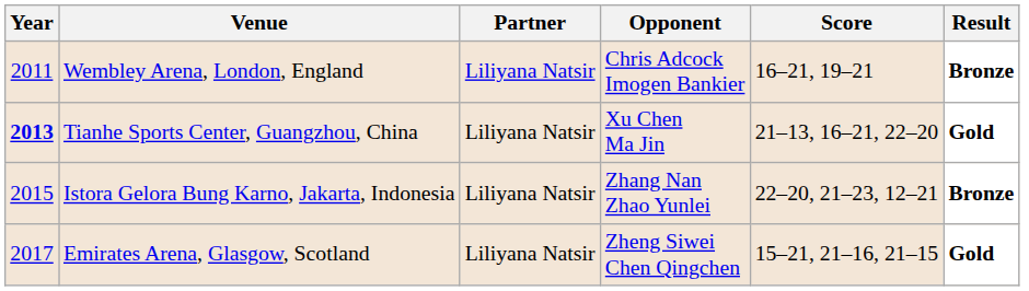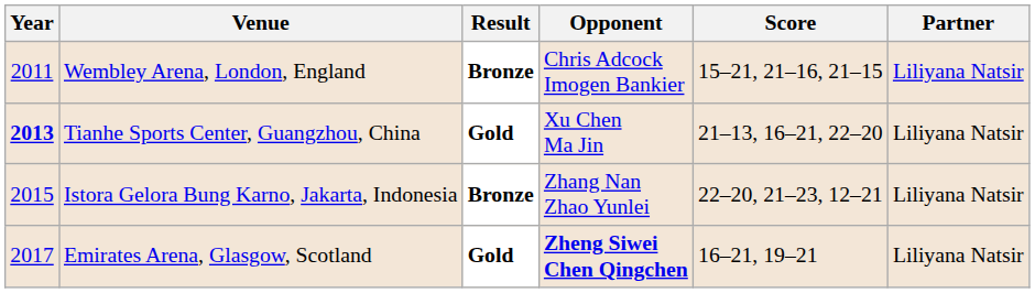 <table class="sortable wikitable" style="font-size: 90%">
 <tr>
 <th>Year</th>
 <th>Venue</th>
-<th>Partner</th>
+<th>Result</th>
 <th>Opponent</th>
 <th>Score</th>
-<th>Result</th>
+<th>Partner</th>
 </tr>
 <tr style="background:#F3E6D7">
 <td align="center"><a href='#'>2011</a></td>
 <td align="left"><a href='#'>Wembley Arena</a>, <a href='#'>London</a>, England</td>
+<td style="text-align:left; background:white"> <strong>Bronze</strong></td>
+<td align="left"> <a href='#'>Chris Adcock</a> <br>  <a href='#'>Imogen Bankier</a></td>
+<td align="left">15–21, 21–16, 21–15</td>
 <td align="left"> <a href='#'>Liliyana Natsir</a></td>
-<td align="left"> <a href='#'>Chris Adcock</a> <br>  <a href='#'>Imogen Bankier</a></td>
-<td align="left">16–21, 19–21</td>
-<td style="text-align:left; background:white"> <strong>Bronze</strong></td>
 </tr>
 <tr style="background:#F3E6D7">
 <td align="center"><strong><a href='#'>2013</a></strong></td>
 <td align="left"><a href='#'>Tianhe Sports Center</a>, <a href='#'>Guangzhou</a>, China</td>
-<td align="left"> Liliyana Natsir</td>
+<td style="text-align:left; background:white"> <strong>Gold</strong></td>
 <td align="left"> <a href='#'>Xu Chen</a> <br>  <a href='#'>Ma Jin</a></td>
 <td align="left">21–13, 16–21, 22–20</td>
-<td style="text-align:left; background:white"> <strong>Gold</strong></td>
+<td align="left"> Liliyana Natsir</td>
 </tr>
 <tr style="background:#F3E6D7">
 <td align="center"><a href='#'>2015</a></td>
 <td align="left"><a href='#'>Istora Gelora Bung Karno</a>, <a href='#'>Jakarta</a>, Indonesia</td>
-<td align="left"> Liliyana Natsir</td>
+<td style="text-align:left; background:white"> <strong>Bronze</strong></td>
 <td align="left"> <a href='#'>Zhang Nan</a> <br>  <a href='#'>Zhao Yunlei</a></td>
 <td align="left">22–20, 21–23, 12–21</td>
-<td style="text-align:left; background:white"> <strong>Bronze</strong></td>
+<td align="left"> Liliyana Natsir</td>
 </tr>
 <tr style="background:#F3E6D7">
 <td align="center"><a href='#'>2017</a></td>
 <td align="left"><a href='#'>Emirates Arena</a>, <a href='#'>Glasgow</a>, Scotland</td>
+<td style="text-align:left; background:white"> <strong>Gold</strong></td>
+<td align="left"><strong> <a href='#'>Zheng Siwei</a> <br>  <a href='#'>Chen Qingchen</a></strong></td>
+<td align="left">16–21, 19–21</td>
 <td align="left"> Liliyana Natsir</td>
-<td align="left"> <a href='#'>Zheng Siwei</a> <br>  <a href='#'>Chen Qingchen</a></td>
-<td align="left">15–21, 21–16, 21–15</td>
-<td style="text-align:left; background:white"> <strong>Gold</strong></td>
 </tr>
 </table>
